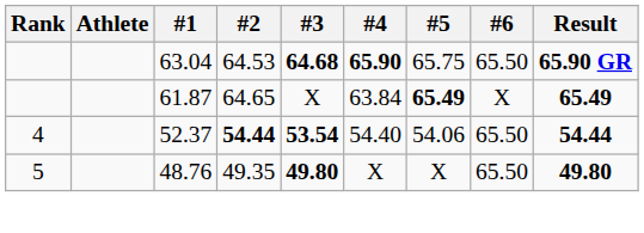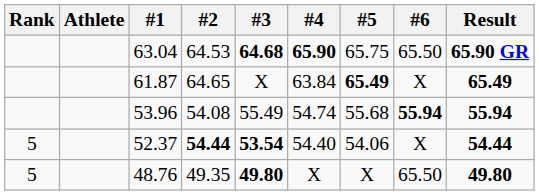 <table class="wikitable sortable" style="text-align:center">
 <tr>
 <th>Rank</th>
 <th>Athlete</th>
 <th>#1</th>
 <th>#2</th>
 <th>#3</th>
 <th>#4</th>
 <th>#5</th>
 <th>#6</th>
 <th>Result</th>
 </tr>
 <tr>
 <td></td>
 <td align=left></td>
 <td>63.04</td>
 <td>64.53</td>
 <td><strong>64.68</strong></td>
 <td><strong>65.90</strong></td>
 <td>65.75</td>
 <td>65.50</td>
 <td><strong>65.90</strong> <strong><a href='#'>GR</a></strong></td>
 </tr>
 <tr>
 <td></td>
 <td align=left></td>
 <td>61.87</td>
 <td>64.65</td>
 <td>X</td>
 <td>63.84</td>
 <td><strong>65.49</strong></td>
 <td>X</td>
 <td><strong>65.49</strong></td>
 </tr>
 <tr>
-<td>4</td>
+<td></td>
+<td align=left></td>
+<td>53.96</td>
+<td>54.08</td>
+<td>55.49</td>
+<td>54.74</td>
+<td>55.68</td>
+<td><strong>55.94</strong></td>
+<td><strong>55.94</strong></td>
+</tr>
+<tr>
+<td>5</td>
 <td align=left></td>
 <td>52.37</td>
 <td><strong>54.44</strong></td>
 <td><strong>53.54</strong></td>
 <td>54.40</td>
 <td>54.06</td>
-<td>65.50</td>
+<td>X</td>
 <td><strong>54.44</strong></td>
 </tr>
 <tr>
 <td>5</td>
 <td align=left></td>
 <td>48.76</td>
 <td>49.35</td>
 <td><strong>49.80</strong></td>
 <td>X</td>
 <td>X</td>
 <td>65.50</td>
 <td><strong>49.80</strong></td>
 </tr>
 </table>
